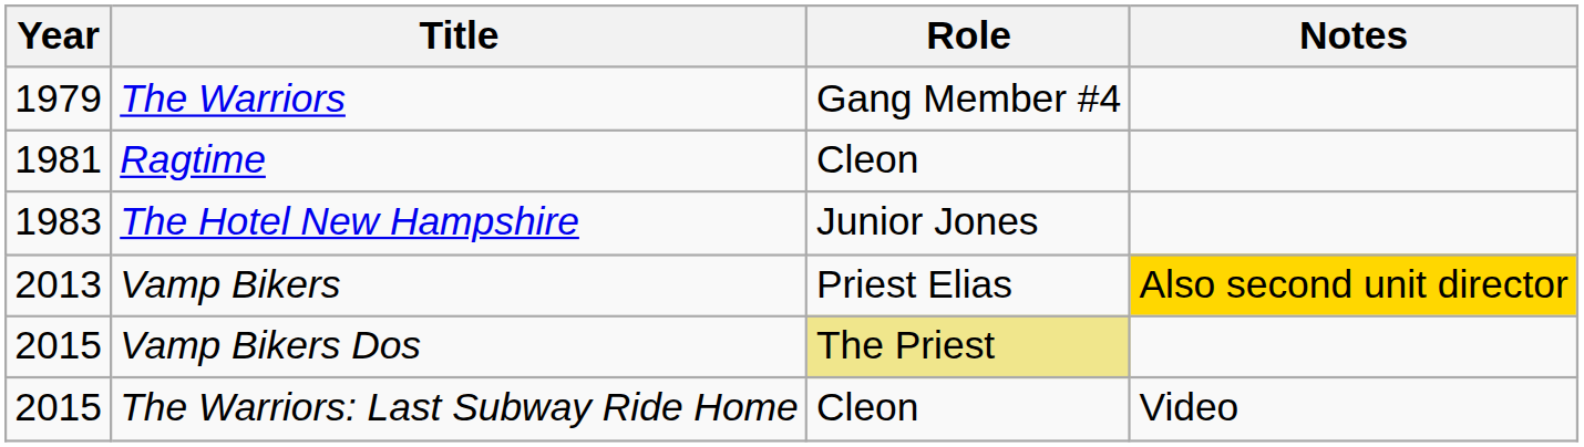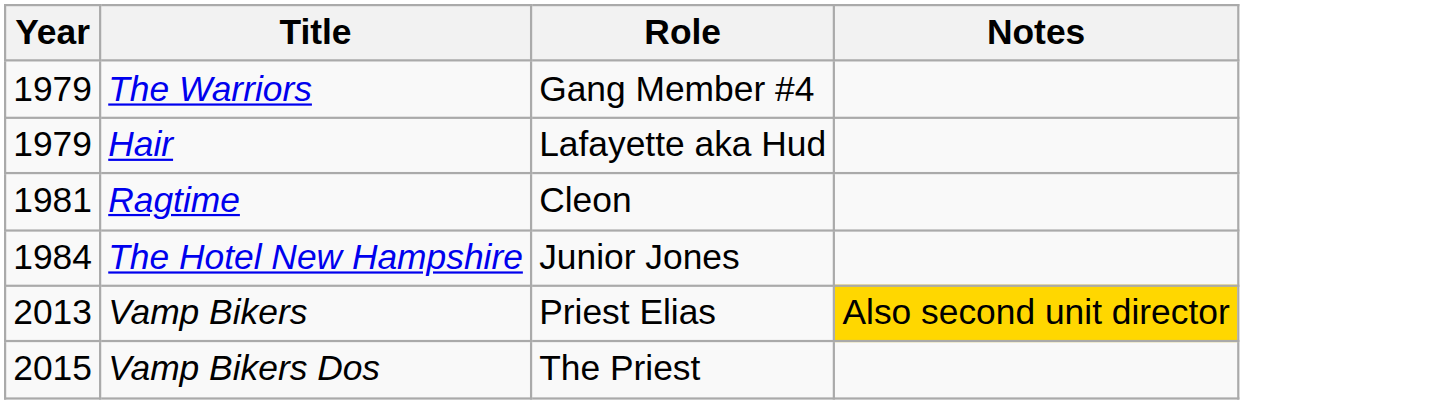 <table class="wikitable sortable">
 <tr>
 <th>Year</th>
 <th>Title</th>
 <th>Role</th>
 <th class="unsortable">Notes</th>
 </tr>
 <tr>
 <td>1979</td>
 <td><em><a href='#'>The Warriors</a></em></td>
 <td>Gang Member #4</td>
 <td></td>
 </tr>
 <tr>
+<td>1979</td>
+<td><em><a href='#'>Hair</a></em></td>
+<td>Lafayette aka Hud</td>
+<td></td>
+</tr>
+<tr>
 <td>1981</td>
 <td><em><a href='#'>Ragtime</a></em></td>
 <td>Cleon</td>
 <td></td>
 </tr>
 <tr>
-<td>1983</td>
+<td>1984</td>
 <td><em><a href='#'>The Hotel New Hampshire</a></em></td>
 <td>Junior Jones</td>
 <td></td>
 </tr>
 <tr>
 <td>2013</td>
 <td><em>Vamp Bikers</em></td>
 <td>Priest Elias</td>
 <td style="background: gold;">Also second unit director</td>
 </tr>
 <tr>
 <td>2015</td>
 <td><em>Vamp Bikers Dos</em></td>
-<td style="background: khaki;">The Priest</td>
+<td>The Priest</td>
 <td></td>
 </tr>
-<tr>
-<td>2015</td>
-<td><em>The Warriors: Last Subway Ride Home</em></td>
-<td>Cleon</td>
-<td>Video</td>
-</tr>
 </table>
